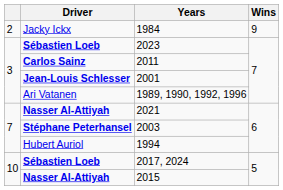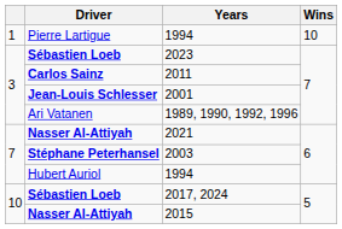 <table class="wikitable">
 <tr>
 <th></th>
 <th>Driver</th>
 <th>Years</th>
 <th>Wins</th>
 </tr>
 <tr>
-<td>2</td>
-<td> <a href='#'>Jacky Ickx</a></td>
-<td>1984</td>
-<td>9</td>
+<td>1</td>
+<td> <a href='#'>Pierre Lartigue</a></td>
+<td>1994</td>
+<td>10</td>
 </tr>
 <tr>
 <td rowspan="4">3</td>
 <td> <strong><a href='#'>Sébastien Loeb</a></strong></td>
 <td>2023</td>
 <td rowspan="4">7</td>
 </tr>
 <tr>
 <td> <strong><a href='#'>Carlos Sainz</a></strong></td>
 <td>2011</td>
 </tr>
 <tr>
 <td> <strong><a href='#'>Jean-Louis Schlesser</a></strong></td>
 <td>2001</td>
 </tr>
 <tr>
 <td> <a href='#'>Ari Vatanen</a></td>
 <td>1989, 1990, 1992, 1996</td>
 </tr>
 <tr>
 <td rowspan="3">7</td>
 <td> <strong><a href='#'>Nasser Al-Attiyah</a></strong></td>
 <td>2021</td>
 <td rowspan="3">6</td>
 </tr>
 <tr>
 <td> <strong><a href='#'>Stéphane Peterhansel</a></strong></td>
 <td>2003</td>
 </tr>
 <tr>
 <td> <a href='#'>Hubert Auriol</a></td>
 <td>1994</td>
 </tr>
 <tr>
 <td rowspan="2">10</td>
 <td> <strong><a href='#'>Sébastien Loeb</a></strong></td>
 <td>2017, 2024</td>
 <td rowspan="2">5</td>
 </tr>
 <tr>
 <td> <strong><a href='#'>Nasser Al-Attiyah</a></strong></td>
 <td>2015</td>
 </tr>
 </table>
